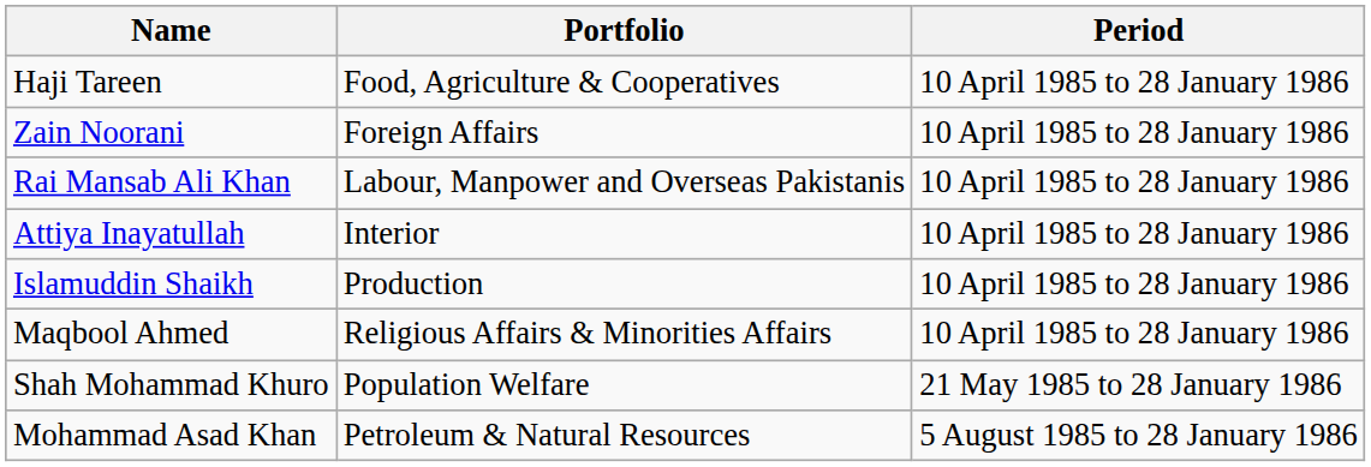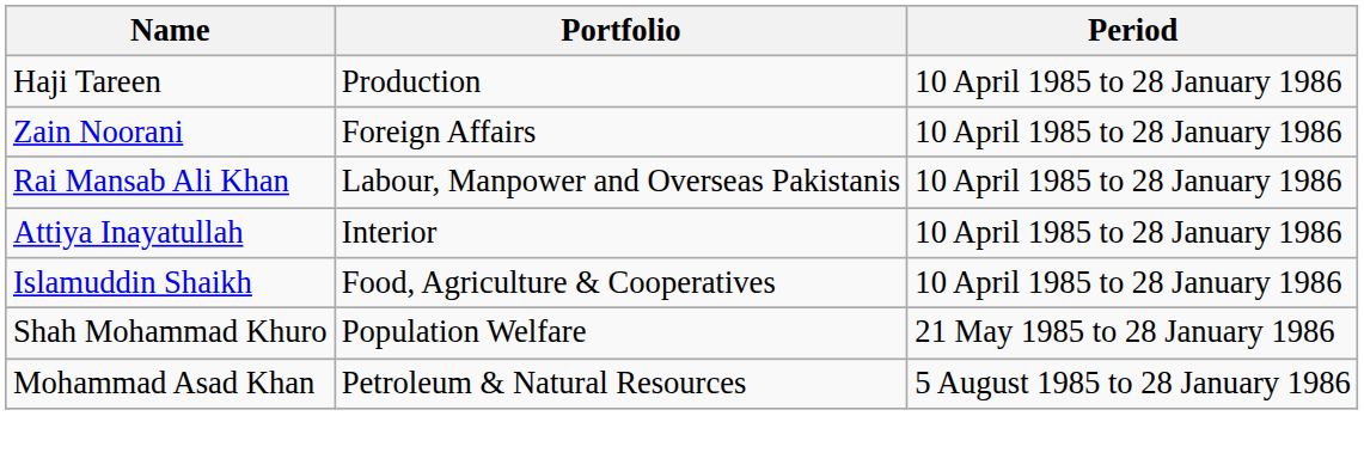 <table class="wikitable sortable">
 <tr>
 <th>Name</th>
 <th>Portfolio</th>
 <th>Period</th>
 </tr>
 <tr>
 <td>Haji Tareen</td>
-<td>Food, Agriculture & Cooperatives</td>
+<td>Production</td>
 <td>10 April 1985 to 28 January 1986</td>
 </tr>
 <tr>
 <td><a href='#'>Zain Noorani</a></td>
 <td>Foreign Affairs</td>
 <td>10 April 1985 to 28 January 1986</td>
 </tr>
 <tr>
 <td><a href='#'>Rai Mansab Ali Khan</a></td>
 <td>Labour, Manpower and Overseas Pakistanis</td>
 <td>10 April 1985 to 28 January 1986</td>
 </tr>
 <tr>
 <td><a href='#'>Attiya Inayatullah</a></td>
 <td>Interior</td>
 <td>10 April 1985 to 28 January 1986</td>
 </tr>
 <tr>
 <td><a href='#'>Islamuddin Shaikh</a></td>
-<td>Production</td>
-<td>10 April 1985 to 28 January 1986</td>
-</tr>
-<tr>
-<td>Maqbool Ahmed</td>
-<td>Religious Affairs & Minorities Affairs</td>
+<td>Food, Agriculture & Cooperatives</td>
 <td>10 April 1985 to 28 January 1986</td>
 </tr>
 <tr>
 <td>Shah Mohammad Khuro</td>
 <td>Population Welfare</td>
 <td>21 May 1985 to 28 January 1986</td>
 </tr>
 <tr>
 <td>Mohammad Asad Khan</td>
 <td>Petroleum & Natural Resources</td>
 <td>5 August 1985 to 28 January 1986</td>
 </tr>
 </table>
